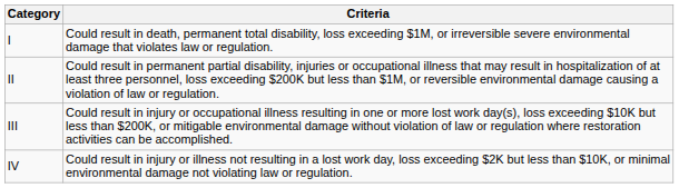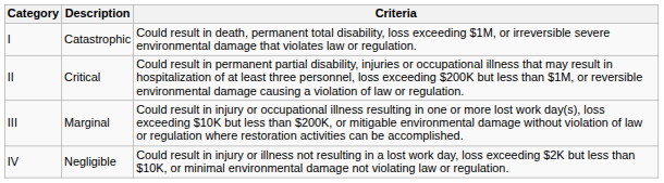 <table class="wikitable" style="margin: 1em auto 1em auto">
 <tr>
 <th>Category</th>
+<th>Description</th>
 <th>Criteria</th>
 </tr>
 <tr>
 <td>I</td>
+<td>Catastrophic</td>
 <td>Could result in death, permanent total disability, loss exceeding $1M, or irreversible severe environmental damage that violates law or regulation.</td>
 </tr>
 <tr>
 <td>II</td>
+<td>Critical</td>
 <td>Could result in permanent partial disability, injuries or occupational illness that may result in hospitalization of at least three personnel, loss exceeding $200K but less than $1M, or reversible environmental damage causing a violation of law or regulation.</td>
 </tr>
 <tr>
 <td>III</td>
+<td>Marginal</td>
 <td>Could result in injury or occupational illness resulting in one or more lost work day(s), loss exceeding $10K but less than $200K, or mitigable environmental damage without violation of law or regulation where restoration activities can be accomplished.</td>
 </tr>
 <tr>
 <td>IV</td>
+<td>Negligible</td>
 <td>Could result in injury or illness not resulting in a lost work day, loss exceeding $2K but less than $10K, or minimal environmental damage not violating law or regulation.</td>
 </tr>
 </table>
